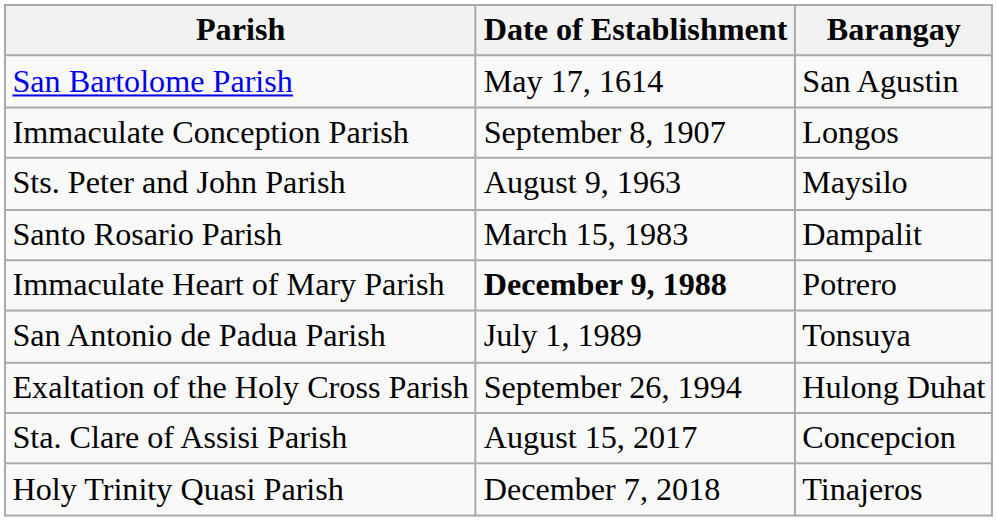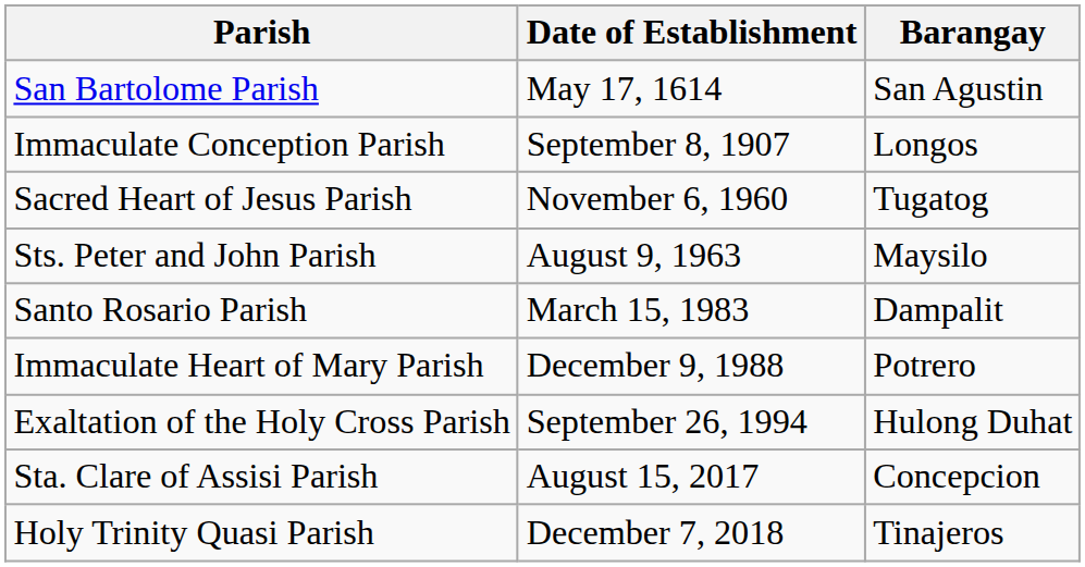 <table class="wikitable sortable">
 <tr>
 <th>Parish</th>
 <th>Date of Establishment</th>
 <th>Barangay</th>
 </tr>
 <tr>
 <td><a href='#'>San Bartolome Parish</a></td>
 <td>May 17, 1614</td>
 <td>San Agustin</td>
 </tr>
 <tr>
 <td>Immaculate Conception Parish</td>
 <td>September 8, 1907</td>
 <td>Longos</td>
 </tr>
 <tr>
+<td>Sacred Heart of Jesus Parish</td>
+<td>November 6, 1960</td>
+<td>Tugatog</td>
+</tr>
+<tr>
 <td>Sts. Peter and John Parish</td>
 <td>August 9, 1963</td>
 <td>Maysilo</td>
 </tr>
 <tr>
 <td>Santo Rosario Parish</td>
 <td>March 15, 1983</td>
 <td>Dampalit</td>
 </tr>
 <tr>
 <td>Immaculate Heart of Mary Parish</td>
-<td><strong>December 9, 1988</strong></td>
+<td>December 9, 1988</td>
 <td>Potrero</td>
-</tr>
-<tr>
-<td>San Antonio de Padua Parish</td>
-<td>July 1, 1989</td>
-<td>Tonsuya</td>
 </tr>
 <tr>
 <td>Exaltation of the Holy Cross Parish</td>
 <td>September 26, 1994</td>
 <td>Hulong Duhat</td>
 </tr>
 <tr>
 <td>Sta. Clare of Assisi Parish</td>
 <td>August 15, 2017</td>
 <td>Concepcion</td>
 </tr>
 <tr>
 <td>Holy Trinity Quasi Parish</td>
 <td>December 7, 2018</td>
 <td>Tinajeros</td>
 </tr>
 </table>
